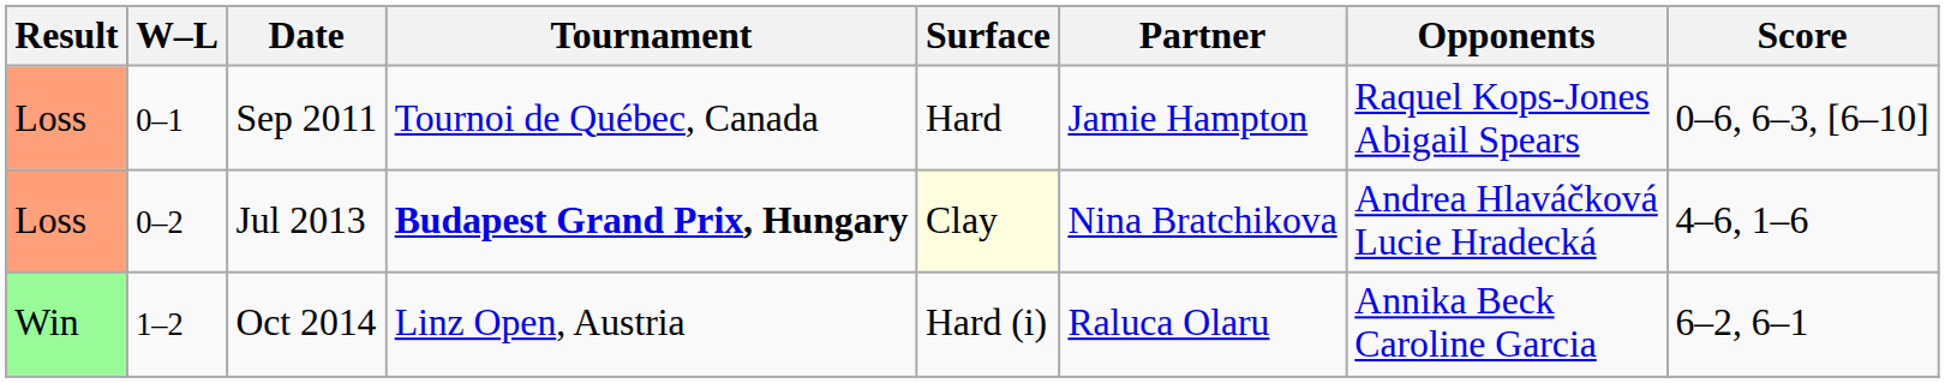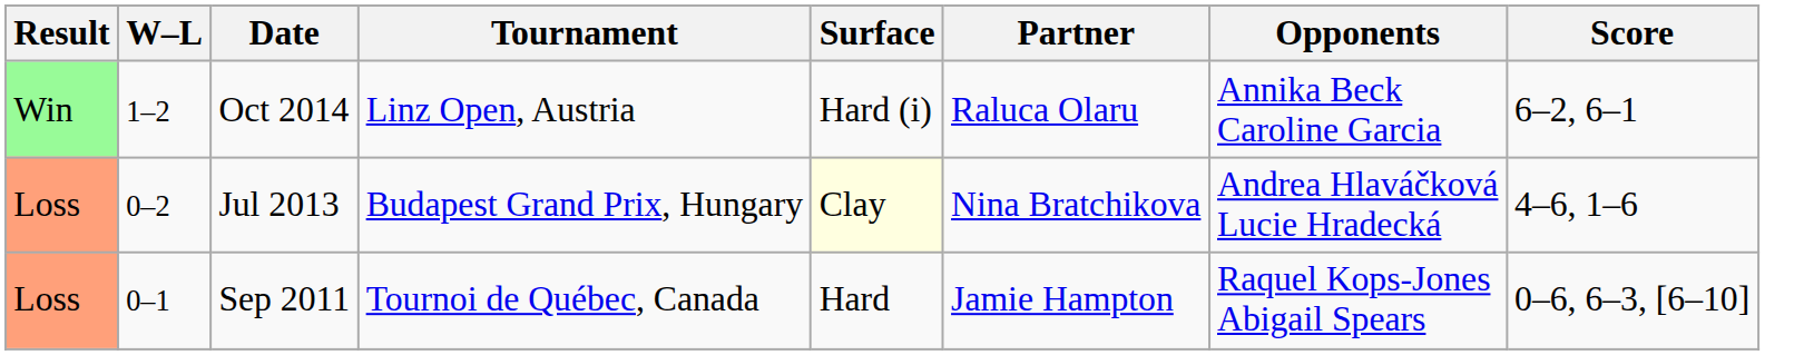 <table class="wikitable sortable">
 <tr>
 <th>Result</th>
 <th class=unsortable>W–L</th>
 <th>Date</th>
 <th>Tournament</th>
 <th>Surface</th>
 <th>Partner</th>
 <th>Opponents</th>
 <th class=unsortable>Score</th>
 </tr>
 <tr>
+<td bgcolor=98FB98>Win</td>
+<td><small>1–2</small></td>
+<td>Oct 2014</td>
+<td><a href='#'>Linz Open</a>, Austria</td>
+<td>Hard (i)</td>
+<td> <a href='#'>Raluca Olaru</a></td>
+<td> <a href='#'>Annika Beck</a> <br>  <a href='#'>Caroline Garcia</a></td>
+<td>6–2, 6–1</td>
+</tr>
+<tr>
+<td bgcolor=FFA07A>Loss</td>
+<td><small>0–2</small></td>
+<td>Jul 2013</td>
+<td><a href='#'>Budapest Grand Prix</a>, Hungary</td>
+<td style="background: lightyellow;">Clay</td>
+<td> <a href='#'>Nina Bratchikova</a></td>
+<td> <a href='#'>Andrea Hlaváčková</a> <br>  <a href='#'>Lucie Hradecká</a></td>
+<td>4–6, 1–6</td>
+</tr>
+<tr>
 <td bgcolor=FFA07A>Loss</td>
 <td><small>0–1</small></td>
 <td>Sep 2011</td>
 <td><a href='#'>Tournoi de Québec</a>, Canada</td>
 <td>Hard</td>
 <td> <a href='#'>Jamie Hampton</a></td>
 <td> <a href='#'>Raquel Kops-Jones</a> <br>  <a href='#'>Abigail Spears</a></td>
 <td>0–6, 6–3, [6–10]</td>
 </tr>
-<tr>
-<td bgcolor=FFA07A>Loss</td>
-<td><small>0–2</small></td>
-<td>Jul 2013</td>
-<td><strong><a href='#'>Budapest Grand Prix</a>, Hungary</strong></td>
-<td style="background: lightyellow;">Clay</td>
-<td> <a href='#'>Nina Bratchikova</a></td>
-<td> <a href='#'>Andrea Hlaváčková</a> <br>  <a href='#'>Lucie Hradecká</a></td>
-<td>4–6, 1–6</td>
-</tr>
-<tr>
-<td bgcolor=98FB98>Win</td>
-<td><small>1–2</small></td>
-<td>Oct 2014</td>
-<td><a href='#'>Linz Open</a>, Austria</td>
-<td>Hard (i)</td>
-<td> <a href='#'>Raluca Olaru</a></td>
-<td> <a href='#'>Annika Beck</a> <br>  <a href='#'>Caroline Garcia</a></td>
-<td>6–2, 6–1</td>
-</tr>
 </table>
